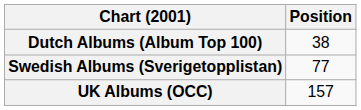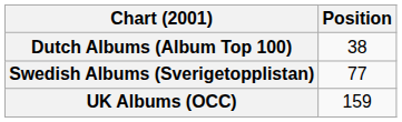 <table class="wikitable sortable plainrowheaders" style="text-align:center">
 <tr>
 <th scope="col">Chart (2001)</th>
 <th scope="col">Position</th>
 </tr>
 <tr>
 <th scope="row">Dutch Albums (Album Top 100)</th>
 <td>38</td>
 </tr>
 <tr>
 <th scope="row">Swedish Albums (Sverigetopplistan)</th>
 <td>77</td>
 </tr>
 <tr>
 <th scope="row">UK Albums (OCC)</th>
-<td>157</td>
+<td>159</td>
 </tr>
 </table>
